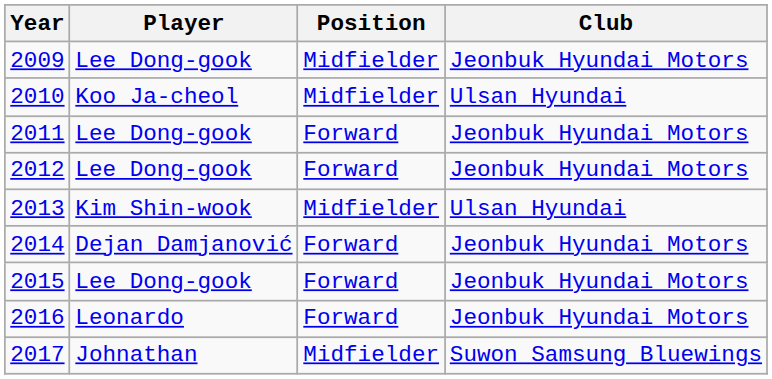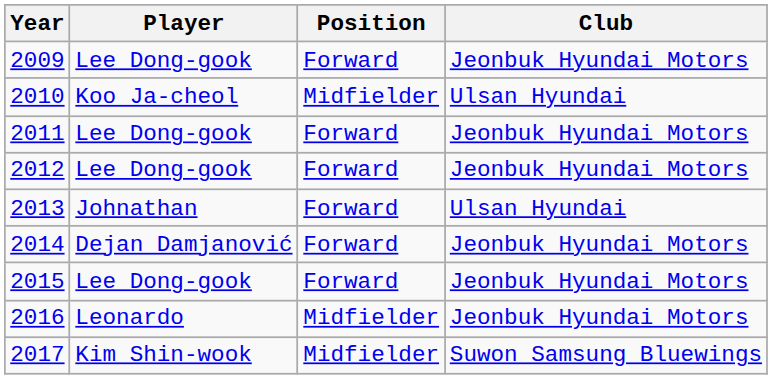 <table class="wikitable" border="1">
 <tr>
 <th>Year</th>
 <th>Player</th>
 <th>Position</th>
 <th>Club</th>
 </tr>
 <tr>
 <td><a href='#'>2009</a></td>
 <td> <a href='#'>Lee Dong-gook</a></td>
-<td><a href='#'>Midfielder</a></td>
+<td><a href='#'>Forward</a></td>
 <td><a href='#'>Jeonbuk Hyundai Motors</a></td>
 </tr>
 <tr>
 <td><a href='#'>2010</a></td>
 <td> <a href='#'>Koo Ja-cheol</a></td>
 <td><a href='#'>Midfielder</a></td>
 <td><a href='#'>Ulsan Hyundai</a></td>
 </tr>
 <tr>
 <td><a href='#'>2011</a></td>
 <td> <a href='#'>Lee Dong-gook</a></td>
 <td><a href='#'>Forward</a></td>
 <td><a href='#'>Jeonbuk Hyundai Motors</a></td>
 </tr>
 <tr>
 <td><a href='#'>2012</a></td>
 <td> <a href='#'>Lee Dong-gook</a></td>
 <td><a href='#'>Forward</a></td>
 <td><a href='#'>Jeonbuk Hyundai Motors</a></td>
 </tr>
 <tr>
 <td><a href='#'>2013</a></td>
-<td> <a href='#'>Kim Shin-wook</a></td>
-<td><a href='#'>Midfielder</a></td>
+<td> <a href='#'>Johnathan</a></td>
+<td><a href='#'>Forward</a></td>
 <td><a href='#'>Ulsan Hyundai</a></td>
 </tr>
 <tr>
 <td><a href='#'>2014</a></td>
 <td> <a href='#'>Dejan Damjanović</a></td>
 <td><a href='#'>Forward</a></td>
 <td><a href='#'>Jeonbuk Hyundai Motors</a></td>
 </tr>
 <tr>
 <td><a href='#'>2015</a></td>
 <td> <a href='#'>Lee Dong-gook</a></td>
 <td><a href='#'>Forward</a></td>
 <td><a href='#'>Jeonbuk Hyundai Motors</a></td>
 </tr>
 <tr>
 <td><a href='#'>2016</a></td>
 <td> <a href='#'>Leonardo</a></td>
-<td><a href='#'>Forward</a></td>
+<td><a href='#'>Midfielder</a></td>
 <td><a href='#'>Jeonbuk Hyundai Motors</a></td>
 </tr>
 <tr>
 <td><a href='#'>2017</a></td>
-<td> <a href='#'>Johnathan</a></td>
+<td> <a href='#'>Kim Shin-wook</a></td>
 <td><a href='#'>Midfielder</a></td>
 <td><a href='#'>Suwon Samsung Bluewings</a></td>
 </tr>
 </table>
